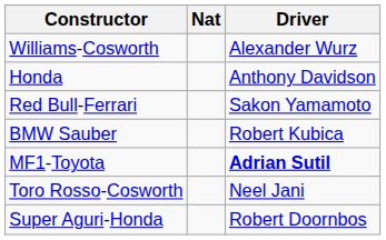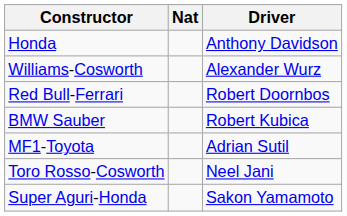 <table class="wikitable" style="font-size: 95%">
 <tr>
 <th>Constructor</th>
 <th>Nat</th>
 <th>Driver</th>
 </tr>
 <tr>
+<td><a href='#'>Honda</a></td>
+<td></td>
+<td><a href='#'>Anthony Davidson</a></td>
+</tr>
+<tr>
 <td><a href='#'>Williams</a>-<a href='#'>Cosworth</a></td>
 <td></td>
 <td><a href='#'>Alexander Wurz</a></td>
 </tr>
 <tr>
-<td><a href='#'>Honda</a></td>
-<td></td>
-<td><a href='#'>Anthony Davidson</a></td>
-</tr>
-<tr>
 <td><a href='#'>Red Bull</a>-<a href='#'>Ferrari</a></td>
 <td></td>
-<td><a href='#'>Sakon Yamamoto</a></td>
+<td><a href='#'>Robert Doornbos</a></td>
 </tr>
 <tr>
 <td><a href='#'>BMW Sauber</a></td>
 <td></td>
 <td><a href='#'>Robert Kubica</a></td>
 </tr>
 <tr>
 <td><a href='#'>MF1</a>-<a href='#'>Toyota</a></td>
 <td></td>
-<td><strong><a href='#'>Adrian Sutil</a></strong></td>
+<td><a href='#'>Adrian Sutil</a></td>
 </tr>
 <tr>
 <td><a href='#'>Toro Rosso</a>-<a href='#'>Cosworth</a></td>
 <td></td>
 <td><a href='#'>Neel Jani</a></td>
 </tr>
 <tr>
 <td><a href='#'>Super Aguri</a>-<a href='#'>Honda</a></td>
 <td></td>
-<td><a href='#'>Robert Doornbos</a></td>
+<td><a href='#'>Sakon Yamamoto</a></td>
 </tr>
 </table>
